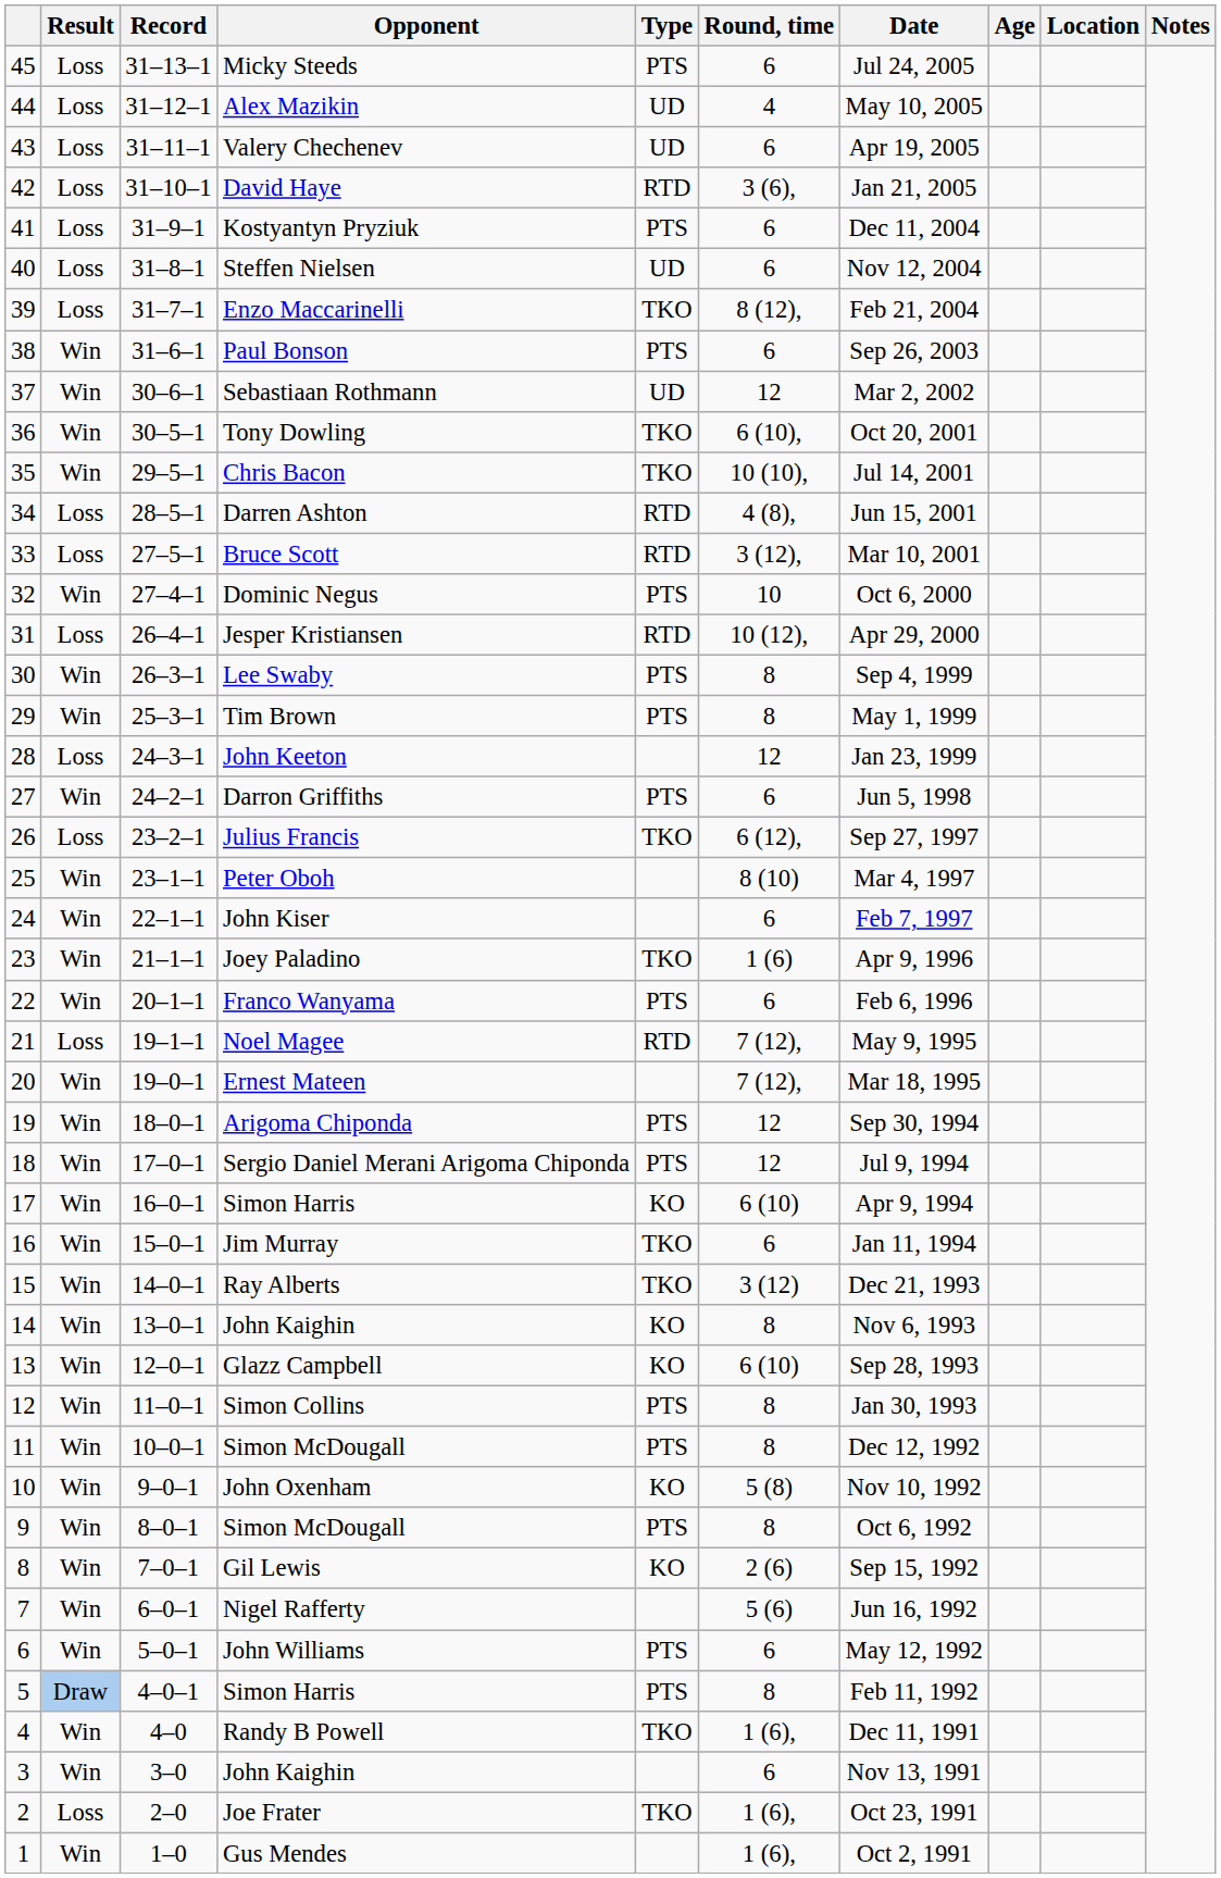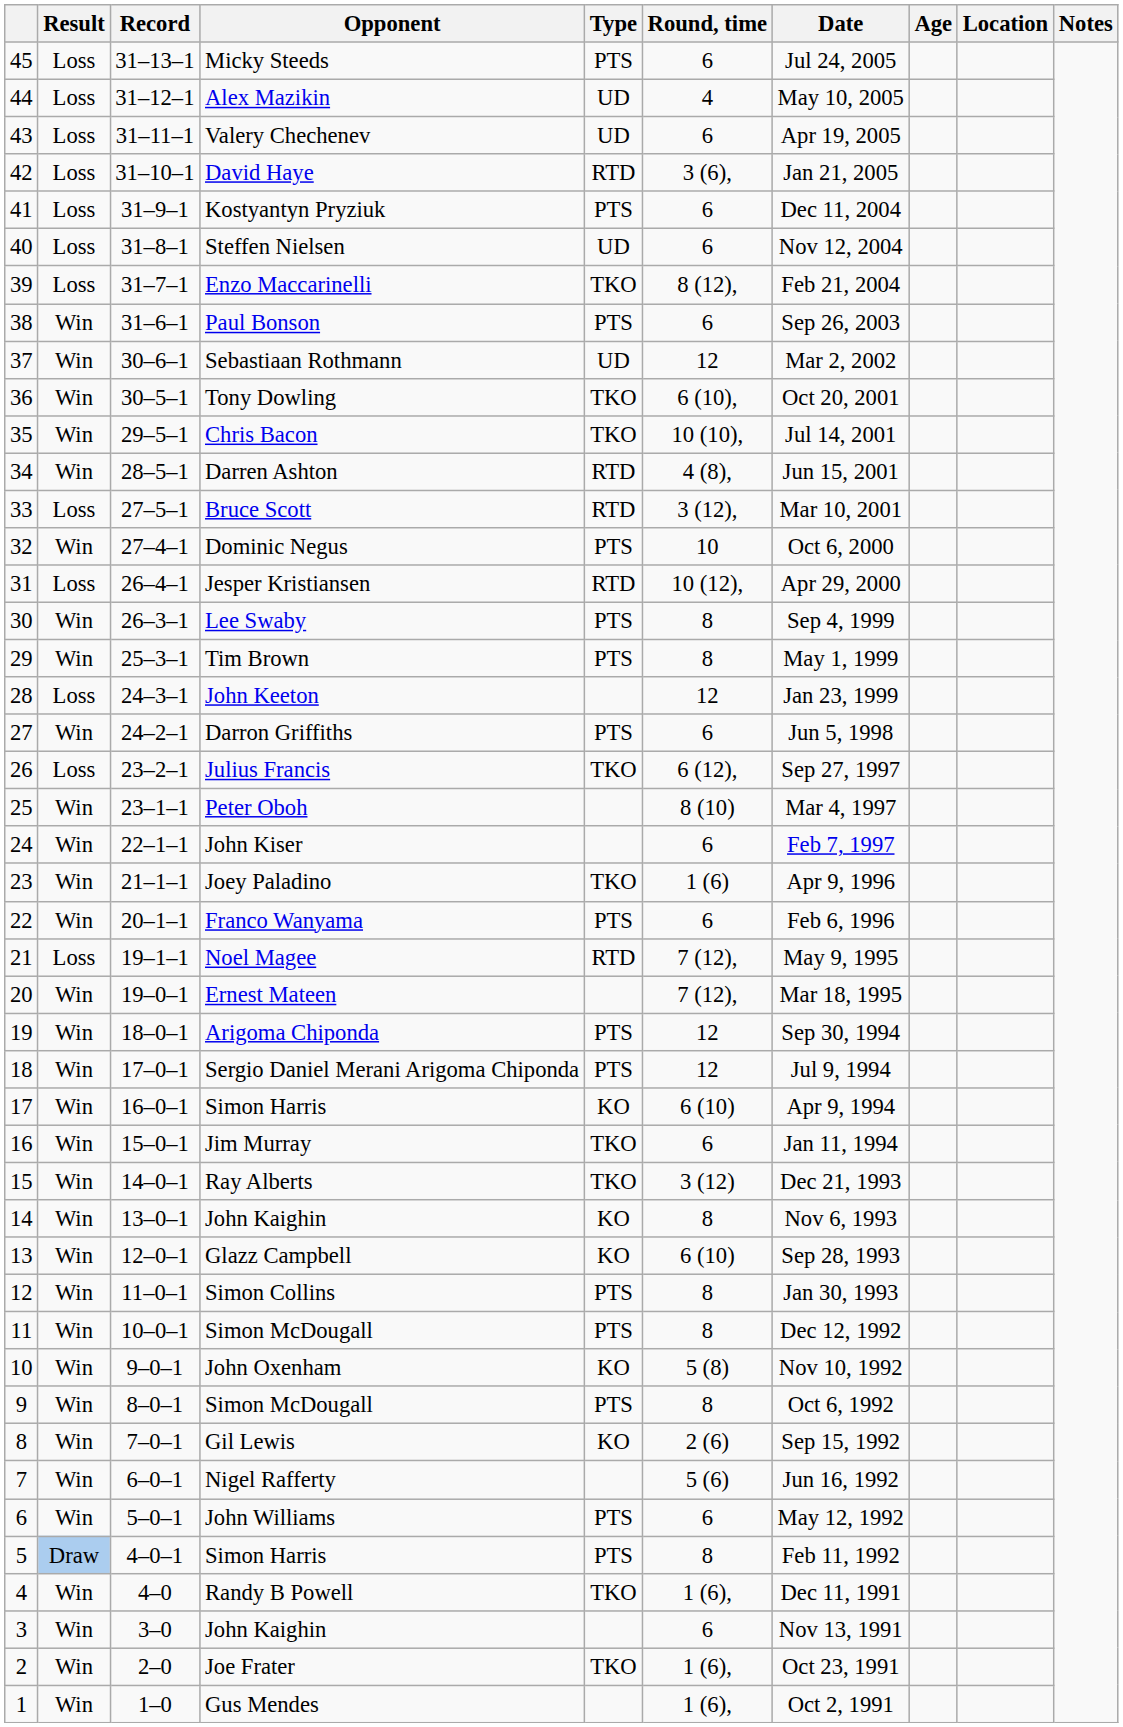 <table class="wikitable" style="text-align:center; font-size:95%">
 <tr>
 <th></th>
 <th>Result</th>
 <th>Record</th>
 <th>Opponent</th>
 <th>Type</th>
 <th>Round, time</th>
 <th>Date</th>
 <th>Age</th>
 <th>Location</th>
 <th>Notes</th>
 </tr>
 <tr>
 <td>45</td>
 <td>Loss</td>
 <td>31–13–1</td>
 <td style="text-align:left;"> Micky Steeds</td>
 <td>PTS</td>
 <td>6</td>
 <td>Jul 24, 2005</td>
 <td style="text-align:left;"> </td>
 <td style="text-align:left;"></td>
 </tr>
 <tr>
 <td>44</td>
 <td>Loss</td>
 <td>31–12–1</td>
 <td style="text-align:left;"> <a href='#'>Alex Mazikin</a></td>
 <td>UD</td>
 <td>4</td>
 <td>May 10, 2005</td>
 <td style="text-align:left;"> </td>
 <td style="text-align:left;"></td>
 </tr>
 <tr>
 <td>43</td>
 <td>Loss</td>
 <td>31–11–1</td>
 <td style="text-align:left;"> Valery Chechenev</td>
 <td>UD</td>
 <td>6</td>
 <td>Apr 19, 2005</td>
 <td style="text-align:left;"> </td>
 <td style="text-align:left;"></td>
 </tr>
 <tr>
 <td>42</td>
 <td>Loss</td>
 <td>31–10–1</td>
 <td style="text-align:left;"> <a href='#'>David Haye</a></td>
 <td>RTD</td>
 <td>3 (6), </td>
 <td>Jan 21, 2005</td>
 <td style="text-align:left;"> </td>
 <td style="text-align:left;"></td>
 </tr>
 <tr>
 <td>41</td>
 <td>Loss</td>
 <td>31–9–1</td>
 <td style="text-align:left;"> Kostyantyn Pryziuk</td>
 <td>PTS</td>
 <td>6</td>
 <td>Dec 11, 2004</td>
 <td style="text-align:left;"> </td>
 <td style="text-align:left;"></td>
 </tr>
 <tr>
 <td>40</td>
 <td>Loss</td>
 <td>31–8–1</td>
 <td style="text-align:left;"> Steffen Nielsen</td>
 <td>UD</td>
 <td>6</td>
 <td>Nov 12, 2004</td>
 <td style="text-align:left;"> </td>
 <td style="text-align:left;"></td>
 </tr>
 <tr>
 <td>39</td>
 <td>Loss</td>
 <td>31–7–1</td>
 <td style="text-align:left;"> <a href='#'>Enzo Maccarinelli</a></td>
 <td>TKO</td>
 <td>8 (12), </td>
 <td>Feb 21, 2004</td>
 <td style="text-align:left;"> </td>
 <td style="text-align:left;"></td>
 </tr>
 <tr>
 <td>38</td>
 <td>Win</td>
 <td>31–6–1</td>
 <td style="text-align:left;"> <a href='#'>Paul Bonson</a></td>
 <td>PTS</td>
 <td>6</td>
 <td>Sep 26, 2003</td>
 <td style="text-align:left;"> </td>
 <td style="text-align:left;"></td>
 </tr>
 <tr>
 <td>37</td>
 <td>Win</td>
 <td>30–6–1</td>
 <td style="text-align:left;"> Sebastiaan Rothmann</td>
 <td>UD</td>
 <td>12</td>
 <td>Mar 2, 2002</td>
 <td style="text-align:left;"> </td>
 <td style="text-align:left;"></td>
 </tr>
 <tr>
 <td>36</td>
 <td>Win</td>
 <td>30–5–1</td>
 <td style="text-align:left;"> Tony Dowling</td>
 <td>TKO</td>
 <td>6 (10), </td>
 <td>Oct 20, 2001</td>
 <td style="text-align:left;"> </td>
 <td style="text-align:left;"></td>
 </tr>
 <tr>
 <td>35</td>
 <td>Win</td>
 <td>29–5–1</td>
 <td style="text-align:left;"> <a href='#'>Chris Bacon</a></td>
 <td>TKO</td>
 <td>10 (10), </td>
 <td>Jul 14, 2001</td>
 <td style="text-align:left;"> </td>
 <td style="text-align:left;"></td>
 </tr>
 <tr>
 <td>34</td>
-<td>Loss</td>
+<td>Win</td>
 <td>28–5–1</td>
 <td style="text-align:left;"> Darren Ashton</td>
 <td>RTD</td>
 <td>4 (8), </td>
 <td>Jun 15, 2001</td>
 <td style="text-align:left;"> </td>
 <td style="text-align:left;"></td>
 </tr>
 <tr>
 <td>33</td>
 <td>Loss</td>
 <td>27–5–1</td>
 <td style="text-align:left;"> <a href='#'>Bruce Scott</a></td>
 <td>RTD</td>
 <td>3 (12), </td>
 <td>Mar 10, 2001</td>
 <td style="text-align:left;"> </td>
 <td style="text-align:left;"></td>
 </tr>
 <tr>
 <td>32</td>
 <td>Win</td>
 <td>27–4–1</td>
 <td style="text-align:left;"> Dominic Negus</td>
 <td>PTS</td>
 <td>10</td>
 <td>Oct 6, 2000</td>
 <td style="text-align:left;"> </td>
 <td style="text-align:left;"></td>
 </tr>
 <tr>
 <td>31</td>
 <td>Loss</td>
 <td>26–4–1</td>
 <td style="text-align:left;"> Jesper Kristiansen</td>
 <td>RTD</td>
 <td>10 (12), </td>
 <td>Apr 29, 2000</td>
 <td style="text-align:left;"> </td>
 <td style="text-align:left;"></td>
 </tr>
 <tr>
 <td>30</td>
 <td>Win</td>
 <td>26–3–1</td>
 <td style="text-align:left;"> <a href='#'>Lee Swaby</a></td>
 <td>PTS</td>
 <td>8</td>
 <td>Sep 4, 1999</td>
 <td style="text-align:left;"> </td>
 <td style="text-align:left;"></td>
 </tr>
 <tr>
 <td>29</td>
 <td>Win</td>
 <td>25–3–1</td>
 <td style="text-align:left;"> Tim Brown</td>
 <td>PTS</td>
 <td>8</td>
 <td>May 1, 1999</td>
 <td style="text-align:left;"> </td>
 <td style="text-align:left;"></td>
 </tr>
 <tr>
 <td>28</td>
 <td>Loss</td>
 <td>24–3–1</td>
 <td style="text-align:left;"> <a href='#'>John Keeton</a></td>
 <td></td>
 <td>12</td>
 <td>Jan 23, 1999</td>
 <td style="text-align:left;"> </td>
 <td style="text-align:left;"></td>
 </tr>
 <tr>
 <td>27</td>
 <td>Win</td>
 <td>24–2–1</td>
 <td style="text-align:left;"> Darron Griffiths</td>
 <td>PTS</td>
 <td>6</td>
 <td>Jun 5, 1998</td>
 <td style="text-align:left;"> </td>
 <td style="text-align:left;"></td>
 </tr>
 <tr>
 <td>26</td>
 <td>Loss</td>
 <td>23–2–1</td>
 <td style="text-align:left;"> <a href='#'>Julius Francis</a></td>
 <td>TKO</td>
 <td>6 (12), </td>
 <td>Sep 27, 1997</td>
 <td style="text-align:left;"> </td>
 <td style="text-align:left;"></td>
 </tr>
 <tr>
 <td>25</td>
 <td>Win</td>
 <td>23–1–1</td>
 <td style="text-align:left;"> <a href='#'>Peter Oboh</a></td>
 <td></td>
 <td>8 (10)</td>
 <td>Mar 4, 1997</td>
 <td style="text-align:left;"> </td>
 <td style="text-align:left;"></td>
 </tr>
 <tr>
 <td>24</td>
 <td>Win</td>
 <td>22–1–1</td>
 <td style="text-align:left;"> John Kiser</td>
 <td></td>
 <td>6</td>
 <td><a href='#'>Feb 7, 1997</a></td>
 <td style="text-align:left;"> </td>
 <td style="text-align:left;"></td>
 </tr>
 <tr>
 <td>23</td>
 <td>Win</td>
 <td>21–1–1</td>
 <td style="text-align:left;"> Joey Paladino</td>
 <td>TKO</td>
 <td>1 (6)</td>
 <td>Apr 9, 1996</td>
 <td style="text-align:left;"> </td>
 <td style="text-align:left;"></td>
 </tr>
 <tr>
 <td>22</td>
 <td>Win</td>
 <td>20–1–1</td>
 <td style="text-align:left;"> <a href='#'>Franco Wanyama</a></td>
 <td>PTS</td>
 <td>6</td>
 <td>Feb 6, 1996</td>
 <td style="text-align:left;"> </td>
 <td style="text-align:left;"></td>
 </tr>
 <tr>
 <td>21</td>
 <td>Loss</td>
 <td>19–1–1</td>
 <td style="text-align:left;"> <a href='#'>Noel Magee</a></td>
 <td>RTD</td>
 <td>7 (12), </td>
 <td>May 9, 1995</td>
 <td style="text-align:left;"> </td>
 <td style="text-align:left;"></td>
 </tr>
 <tr>
 <td>20</td>
 <td>Win</td>
 <td>19–0–1</td>
 <td style="text-align:left;"> <a href='#'>Ernest Mateen</a></td>
 <td></td>
 <td>7 (12), </td>
 <td>Mar 18, 1995</td>
 <td style="text-align:left;"> </td>
 <td style="text-align:left;"></td>
 </tr>
 <tr>
 <td>19</td>
 <td>Win</td>
 <td>18–0–1</td>
 <td style="text-align:left;"> <a href='#'>Arigoma Chiponda</a></td>
 <td>PTS</td>
 <td>12</td>
 <td>Sep 30, 1994</td>
 <td style="text-align:left;"> </td>
 <td style="text-align:left;"></td>
 </tr>
 <tr>
 <td>18</td>
 <td>Win</td>
 <td>17–0–1</td>
 <td style="text-align:left;"> Sergio Daniel Merani Arigoma Chiponda</td>
 <td>PTS</td>
 <td>12</td>
 <td>Jul 9, 1994</td>
 <td style="text-align:left;"> </td>
 <td style="text-align:left;"></td>
 </tr>
 <tr>
 <td>17</td>
 <td>Win</td>
 <td>16–0–1</td>
 <td style="text-align:left;"> Simon Harris</td>
 <td>KO</td>
 <td>6 (10)</td>
 <td>Apr 9, 1994</td>
 <td style="text-align:left;"> </td>
 <td style="text-align:left;"></td>
 </tr>
 <tr>
 <td>16</td>
 <td>Win</td>
 <td>15–0–1</td>
 <td style="text-align:left;"> Jim Murray</td>
 <td>TKO</td>
 <td>6</td>
 <td>Jan 11, 1994</td>
 <td style="text-align:left;"> </td>
 <td style="text-align:left;"></td>
 </tr>
 <tr>
 <td>15</td>
 <td>Win</td>
 <td>14–0–1</td>
 <td style="text-align:left;"> Ray Alberts</td>
 <td>TKO</td>
 <td>3 (12)</td>
 <td>Dec 21, 1993</td>
 <td style="text-align:left;"> </td>
 <td style="text-align:left;"></td>
 </tr>
 <tr>
 <td>14</td>
 <td>Win</td>
 <td>13–0–1</td>
 <td style="text-align:left;"> John Kaighin</td>
 <td>KO</td>
 <td>8</td>
 <td>Nov 6, 1993</td>
 <td style="text-align:left;"> </td>
 <td style="text-align:left;"></td>
 </tr>
 <tr>
 <td>13</td>
 <td>Win</td>
 <td>12–0–1</td>
 <td style="text-align:left;"> Glazz Campbell</td>
 <td>KO</td>
 <td>6 (10)</td>
 <td>Sep 28, 1993</td>
 <td style="text-align:left;"> </td>
 <td style="text-align:left;"></td>
 </tr>
 <tr>
 <td>12</td>
 <td>Win</td>
 <td>11–0–1</td>
 <td style="text-align:left;"> Simon Collins</td>
 <td>PTS</td>
 <td>8</td>
 <td>Jan 30, 1993</td>
 <td style="text-align:left;"> </td>
 <td style="text-align:left;"></td>
 </tr>
 <tr>
 <td>11</td>
 <td>Win</td>
 <td>10–0–1</td>
 <td style="text-align:left;"> Simon McDougall</td>
 <td>PTS</td>
 <td>8</td>
 <td>Dec 12, 1992</td>
 <td style="text-align:left;"> </td>
 <td style="text-align:left;"></td>
 </tr>
 <tr>
 <td>10</td>
 <td>Win</td>
 <td>9–0–1</td>
 <td style="text-align:left;"> John Oxenham</td>
 <td>KO</td>
 <td>5 (8)</td>
 <td>Nov 10, 1992</td>
 <td style="text-align:left;"> </td>
 <td style="text-align:left;"></td>
 </tr>
 <tr>
 <td>9</td>
 <td>Win</td>
 <td>8–0–1</td>
 <td style="text-align:left;"> Simon McDougall</td>
 <td>PTS</td>
 <td>8</td>
 <td>Oct 6, 1992</td>
 <td style="text-align:left;"> </td>
 <td style="text-align:left;"></td>
 </tr>
 <tr>
 <td>8</td>
 <td>Win</td>
 <td>7–0–1</td>
 <td style="text-align:left;"> Gil Lewis</td>
 <td>KO</td>
 <td>2 (6)</td>
 <td>Sep 15, 1992</td>
 <td style="text-align:left;"> </td>
 <td style="text-align:left;"></td>
 </tr>
 <tr>
 <td>7</td>
 <td>Win</td>
 <td>6–0–1</td>
 <td style="text-align:left;"> Nigel Rafferty</td>
 <td></td>
 <td>5 (6)</td>
 <td>Jun 16, 1992</td>
 <td style="text-align:left;"> </td>
 <td style="text-align:left;"></td>
 </tr>
 <tr>
 <td>6</td>
 <td>Win</td>
 <td>5–0–1</td>
 <td style="text-align:left;"> John Williams</td>
 <td>PTS</td>
 <td>6</td>
 <td>May 12, 1992</td>
 <td style="text-align:left;"> </td>
 <td style="text-align:left;"></td>
 </tr>
 <tr>
 <td>5</td>
 <td style="background:#abcdef;">Draw</td>
 <td>4–0–1</td>
 <td style="text-align:left;"> Simon Harris</td>
 <td>PTS</td>
 <td>8</td>
 <td>Feb 11, 1992</td>
 <td style="text-align:left;"> </td>
 <td style="text-align:left;"></td>
 </tr>
 <tr>
 <td>4</td>
 <td>Win</td>
 <td>4–0</td>
 <td style="text-align:left;"> Randy B Powell</td>
 <td>TKO</td>
 <td>1 (6), </td>
 <td>Dec 11, 1991</td>
 <td style="text-align:left;"> </td>
 <td style="text-align:left;"></td>
 </tr>
 <tr>
 <td>3</td>
 <td>Win</td>
 <td>3–0</td>
 <td style="text-align:left;"> John Kaighin</td>
 <td></td>
 <td>6</td>
 <td>Nov 13, 1991</td>
 <td style="text-align:left;"> </td>
 <td style="text-align:left;"></td>
 </tr>
 <tr>
 <td>2</td>
-<td>Loss</td>
+<td>Win</td>
 <td>2–0</td>
 <td style="text-align:left;"> Joe Frater</td>
 <td>TKO</td>
 <td>1 (6), </td>
 <td>Oct 23, 1991</td>
 <td style="text-align:left;"> </td>
 <td style="text-align:left;"></td>
 </tr>
 <tr>
 <td>1</td>
 <td>Win</td>
 <td>1–0</td>
 <td style="text-align:left;"> Gus Mendes</td>
 <td></td>
 <td>1 (6), </td>
 <td>Oct 2, 1991</td>
 <td style="text-align:left;"> </td>
 <td style="text-align:left;"></td>
 </tr>
 </table>
